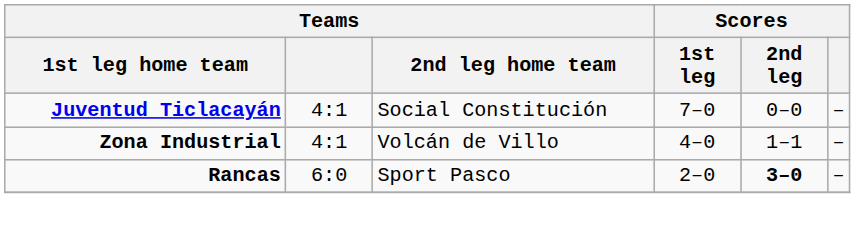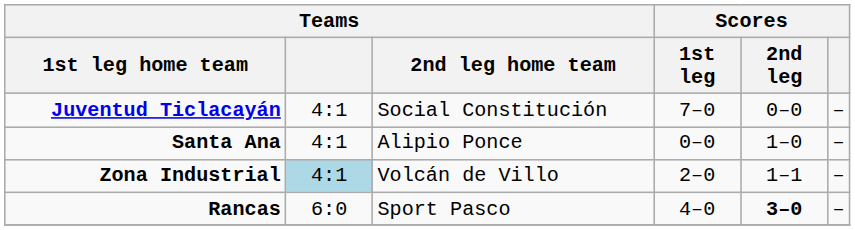 <table class="wikitable" style="text-align: center;">
 <tr>
 <th colspan=3>Teams</th>
 <th colspan=3>Scores</th>
 </tr>
 <tr>
 <th width="175">1st leg home team</th>
 <th width="50"></th>
 <th width="175">2nd leg home team</th>
 <th width="50">1st leg</th>
 <th width="50">2nd leg</th>
 <th></th>
 </tr>
 <tr>
 <td align=right><strong><a href='#'>Juventud Ticlacayán</a></strong></td>
 <td>4:1</td>
 <td align=left>Social Constitución</td>
 <td>7–0</td>
 <td>0–0</td>
 <td>–</td>
 </tr>
 <tr>
+<td align=right><strong>Santa Ana</strong></td>
+<td>4:1</td>
+<td align=left>Alipio Ponce</td>
+<td>0–0</td>
+<td>1–0</td>
+<td>–</td>
+</tr>
+<tr>
 <td align=right><strong>Zona Industrial</strong></td>
-<td>4:1</td>
+<td style="background: lightblue;">4:1</td>
 <td align=left>Volcán de Villo</td>
-<td>4–0</td>
+<td>2–0</td>
 <td>1–1</td>
 <td>–</td>
 </tr>
 <tr>
 <td align=right><strong>Rancas</strong></td>
 <td>6:0</td>
 <td align=left>Sport Pasco</td>
-<td>2–0</td>
+<td>4–0</td>
 <td><strong>3–0</strong></td>
 <td>–</td>
 </tr>
 <tr>
 </tr>
 </table>
